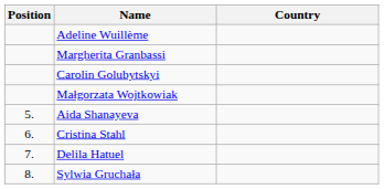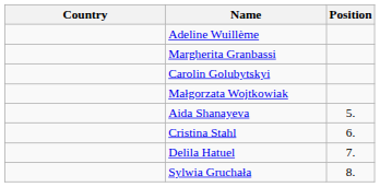 <table class="wikitable">
 <tr>
+<th width="200">Country</th>
+<th width="200">Name</th>
 <th width="10">Position</th>
-<th width="200">Name</th>
-<th width="200">Country</th>
 </tr>
 <tr>
+<td></td>
+<td><a href='#'>Adeline Wuillème</a></td>
 <td align="center"></td>
-<td><a href='#'>Adeline Wuillème</a></td>
-<td></td>
 </tr>
 <tr>
+<td></td>
+<td><a href='#'>Margherita Granbassi</a></td>
 <td align="center"></td>
-<td><a href='#'>Margherita Granbassi</a></td>
-<td></td>
 </tr>
 <tr>
+<td></td>
+<td><a href='#'>Carolin Golubytskyi</a></td>
 <td align="center"></td>
-<td><a href='#'>Carolin Golubytskyi</a></td>
-<td></td>
 </tr>
 <tr>
+<td></td>
+<td><a href='#'>Małgorzata Wojtkowiak</a></td>
 <td align="center"></td>
-<td><a href='#'>Małgorzata Wojtkowiak</a></td>
-<td></td>
 </tr>
 <tr>
+<td></td>
+<td><a href='#'>Aida Shanayeva</a></td>
 <td align="center">5.</td>
-<td><a href='#'>Aida Shanayeva</a></td>
-<td></td>
 </tr>
 <tr>
+<td></td>
+<td><a href='#'>Cristina Stahl</a></td>
 <td align="center">6.</td>
-<td><a href='#'>Cristina Stahl</a></td>
-<td></td>
 </tr>
 <tr>
+<td></td>
+<td><a href='#'>Delila Hatuel</a></td>
 <td align="center">7.</td>
-<td><a href='#'>Delila Hatuel</a></td>
-<td></td>
 </tr>
 <tr>
+<td></td>
+<td><a href='#'>Sylwia Gruchała</a></td>
 <td align="center">8.</td>
-<td><a href='#'>Sylwia Gruchała</a></td>
-<td></td>
 </tr>
 </table>
